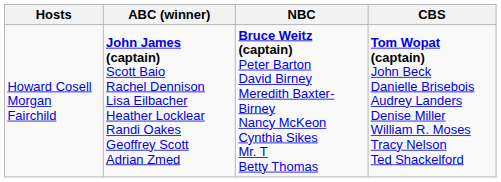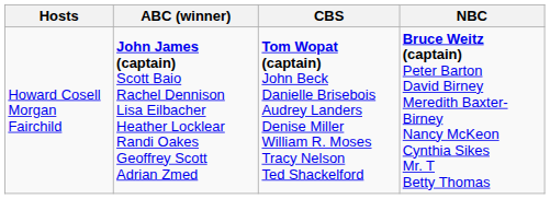 <table class="wikitable">
 <tr>
 <th>Hosts</th>
 <th>ABC (winner)</th>
+<th>CBS</th>
 <th>NBC</th>
-<th>CBS</th>
 </tr>
 <tr>
 <td><a href='#'>Howard Cosell</a><br><a href='#'>Morgan Fairchild</a></td>
 <td><strong><a href='#'>John James</a> (captain)</strong><br><a href='#'>Scott Baio</a><br><a href='#'>Rachel Dennison</a><br><a href='#'>Lisa Eilbacher</a><br><a href='#'>Heather Locklear</a><br><a href='#'>Randi Oakes</a><br><a href='#'>Geoffrey Scott</a><br><a href='#'>Adrian Zmed</a></td>
+<td><strong><a href='#'>Tom Wopat</a> (captain)</strong><br><a href='#'>John Beck</a><br><a href='#'>Danielle Brisebois</a><br><a href='#'>Audrey Landers</a><br><a href='#'>Denise Miller</a><br><a href='#'>William R. Moses</a><br><a href='#'>Tracy Nelson</a><br><a href='#'>Ted Shackelford</a></td>
 <td><strong><a href='#'>Bruce Weitz</a> (captain)</strong><br><a href='#'>Peter Barton</a><br><a href='#'>David Birney</a><br><a href='#'>Meredith Baxter-Birney</a><br><a href='#'>Nancy McKeon</a><br><a href='#'>Cynthia Sikes</a><br><a href='#'>Mr. T</a><br><a href='#'>Betty Thomas</a></td>
-<td><strong><a href='#'>Tom Wopat</a> (captain)</strong><br><a href='#'>John Beck</a><br><a href='#'>Danielle Brisebois</a><br><a href='#'>Audrey Landers</a><br><a href='#'>Denise Miller</a><br><a href='#'>William R. Moses</a><br><a href='#'>Tracy Nelson</a><br><a href='#'>Ted Shackelford</a></td>
 </tr>
 </table>
